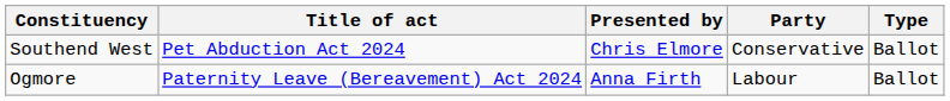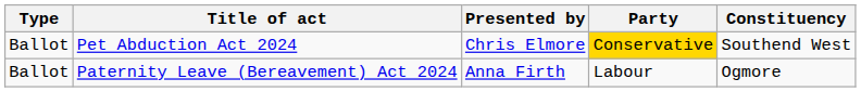 <table class="wikitable">
 <tr>
-<th>Constituency</th>
+<th>Type</th>
 <th>Title of act</th>
 <th>Presented by</th>
 <th>Party</th>
-<th>Type</th>
+<th>Constituency</th>
 </tr>
 <tr |->
-<td>Southend West</td>
+<td>Ballot</td>
 <td><a href='#'>Pet Abduction Act 2024</a></td>
 <td><a href='#'>Chris Elmore</a></td>
-<td>Conservative</td>
-<td>Ballot</td>
+<td style="background: gold;">Conservative</td>
+<td>Southend West</td>
 </tr>
 <tr>
-<td>Ogmore</td>
+<td>Ballot</td>
 <td><a href='#'>Paternity Leave (Bereavement) Act 2024</a></td>
 <td><a href='#'>Anna Firth</a></td>
 <td>Labour</td>
-<td>Ballot</td>
+<td>Ogmore</td>
 </tr>
 </table>
